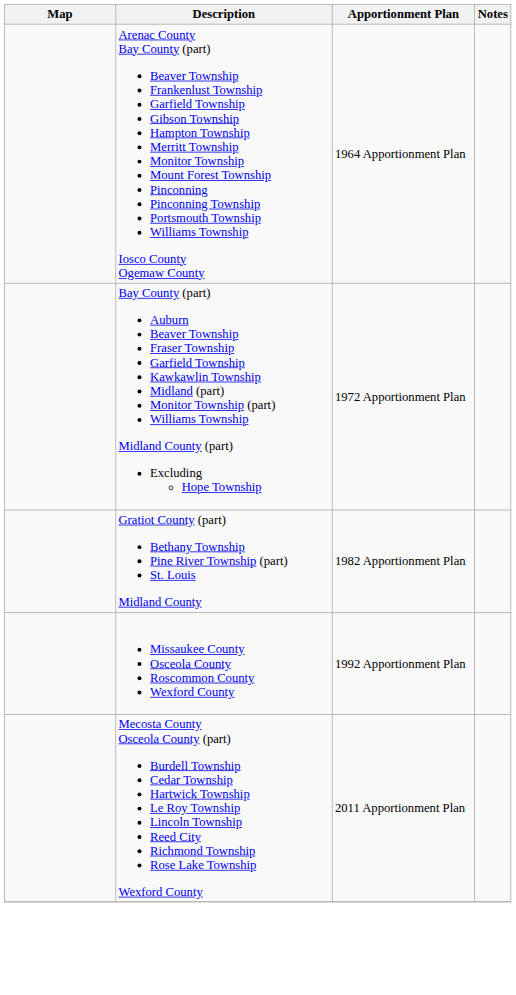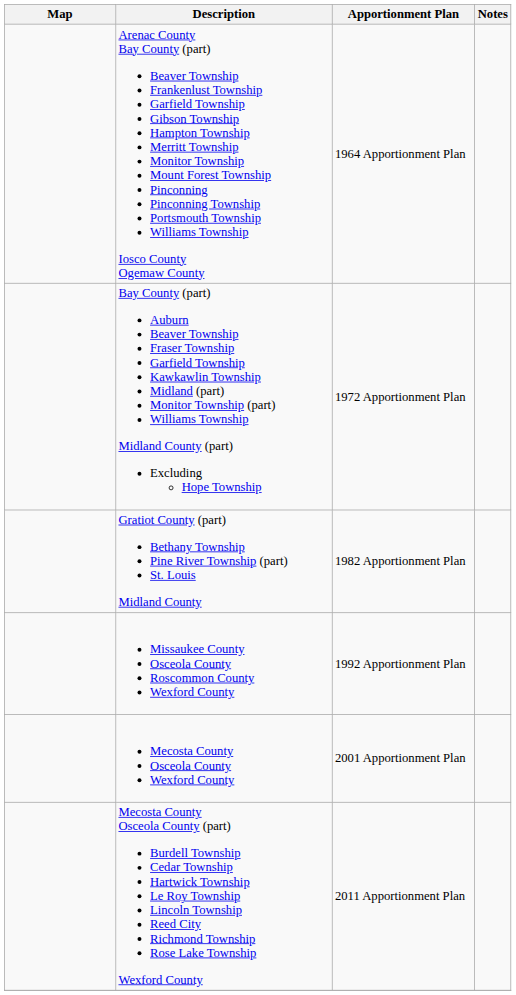 <table class="wikitable sortable">
 <tr>
 <th style="width:100pt;">Map</th>
 <th style="width:200pt;">Description</th>
 <th style="width:130pt;">Apportionment Plan</th>
 <th style="width:15pt;">Notes</th>
 </tr>
 <tr>
 <td></td>
 <td><a href='#'>Arenac County</a><br><a href='#'>Bay County</a> (part)<ul><li><a href='#'>Beaver Township</a></li><li><a href='#'>Frankenlust Township</a></li><li><a href='#'>Garfield Township</a></li><li><a href='#'>Gibson Township</a></li><li><a href='#'>Hampton Township</a></li><li><a href='#'>Merritt Township</a></li><li><a href='#'>Monitor Township</a></li><li><a href='#'>Mount Forest Township</a></li><li><a href='#'>Pinconning</a></li><li><a href='#'>Pinconning Township</a></li><li><a href='#'>Portsmouth Township</a></li><li><a href='#'>Williams Township</a></li></ul><a href='#'>Iosco County</a><br><a href='#'>Ogemaw County</a></td>
 <td>1964 Apportionment Plan</td>
 <td></td>
 </tr>
 <tr>
 <td></td>
 <td><a href='#'>Bay County</a> (part)<br><ul><li><a href='#'>Auburn</a></li><li><a href='#'>Beaver Township</a></li><li><a href='#'>Fraser Township</a></li><li><a href='#'>Garfield Township</a></li><li><a href='#'>Kawkawlin Township</a></li><li><a href='#'>Midland</a> (part)</li><li><a href='#'>Monitor Township</a> (part)</li><li><a href='#'>Williams Township</a></li></ul><a href='#'>Midland County</a> (part)<ul><li>Excluding<ul><li><a href='#'>Hope Township</a></li></ul></li></ul></td>
 <td>1972 Apportionment Plan</td>
 <td></td>
 </tr>
 <tr>
 <td></td>
 <td><a href='#'>Gratiot County</a> (part)<br><ul><li><a href='#'>Bethany Township</a></li><li><a href='#'>Pine River Township</a> (part)</li><li><a href='#'>St. Louis</a></li></ul><a href='#'>Midland County</a></td>
 <td>1982 Apportionment Plan</td>
 <td></td>
 </tr>
 <tr>
 <td></td>
 <td><br><ul><li><a href='#'>Missaukee County</a></li><li><a href='#'>Osceola County</a></li><li><a href='#'>Roscommon County</a></li><li><a href='#'>Wexford County</a></li></ul></td>
 <td>1992 Apportionment Plan</td>
 <td></td>
 </tr>
 <tr>
 <td></td>
+<td><br><ul><li><a href='#'>Mecosta County</a></li><li><a href='#'>Osceola County</a></li><li><a href='#'>Wexford County</a></li></ul></td>
+<td>2001 Apportionment Plan</td>
+<td></td>
+</tr>
+<tr>
+<td></td>
 <td><a href='#'>Mecosta County</a><br><a href='#'>Osceola County</a> (part)<ul><li><a href='#'>Burdell Township</a></li><li><a href='#'>Cedar Township</a></li><li><a href='#'>Hartwick Township</a></li><li><a href='#'>Le Roy Township</a></li><li><a href='#'>Lincoln Township</a></li><li><a href='#'>Reed City</a></li><li><a href='#'>Richmond Township</a></li><li><a href='#'>Rose Lake Township</a></li></ul><a href='#'>Wexford County</a></td>
 <td>2011 Apportionment Plan</td>
 <td></td>
 </tr>
 <tr>
 </tr>
 </table>
